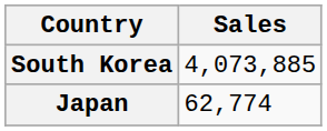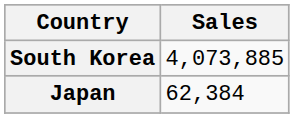 <table class="wikitable plainrowheaders">
 <tr>
 <th>Country</th>
 <th>Sales</th>
 </tr>
 <tr>
 <th scope="row">South Korea </th>
 <td>4,073,885</td>
 </tr>
 <tr>
 <th scope="row">Japan </th>
-<td>62,774</td>
+<td>62,384</td>
 </tr>
 </table>
